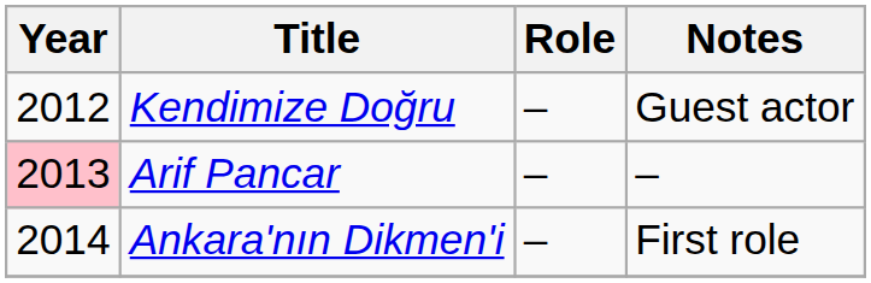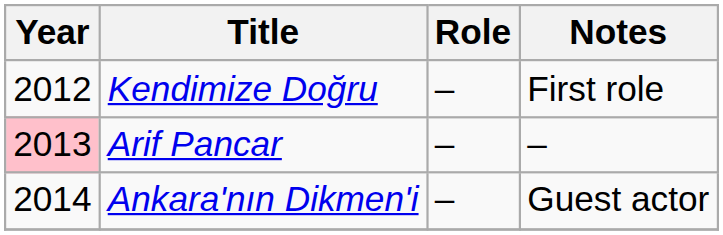 <table class="wikitable sortable">
 <tr>
 <th>Year</th>
 <th>Title</th>
 <th>Role</th>
 <th class="unsortable">Notes</th>
 </tr>
 <tr>
 <td>2012</td>
 <td><em><a href='#'>Kendimize Doğru</a></em></td>
 <td>–</td>
-<td>Guest actor</td>
+<td>First role</td>
 </tr>
 <tr>
 <td style="background: pink;">2013</td>
 <td><em><a href='#'>Arif Pancar</a></em></td>
 <td>–</td>
 <td>–</td>
 </tr>
 <tr>
 <td>2014</td>
 <td><em><a href='#'>Ankara'nın Dikmen'i</a></em></td>
 <td>–</td>
-<td>First role</td>
+<td>Guest actor</td>
 </tr>
 <tr>
 </tr>
 </table>
